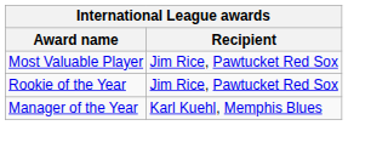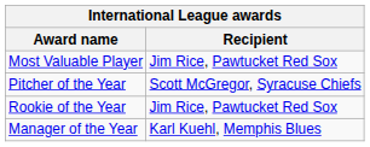 <table class="wikitable">
 <tr>
 <th colspan="2">International League awards</th>
 </tr>
 <tr>
 <th>Award name</th>
 <th>Recipient</th>
 </tr>
 <tr>
 <td><a href='#'>Most Valuable Player</a></td>
 <td><a href='#'>Jim Rice</a>, <a href='#'>Pawtucket Red Sox</a></td>
 </tr>
 <tr>
+<td><a href='#'>Pitcher of the Year</a></td>
+<td><a href='#'>Scott McGregor</a>, <a href='#'>Syracuse Chiefs</a></td>
+</tr>
+<tr>
 <td><a href='#'>Rookie of the Year</a></td>
 <td><a href='#'>Jim Rice</a>, <a href='#'>Pawtucket Red Sox</a></td>
 </tr>
 <tr>
 <td><a href='#'>Manager of the Year</a></td>
 <td><a href='#'>Karl Kuehl</a>, <a href='#'>Memphis Blues</a></td>
 </tr>
 </table>
